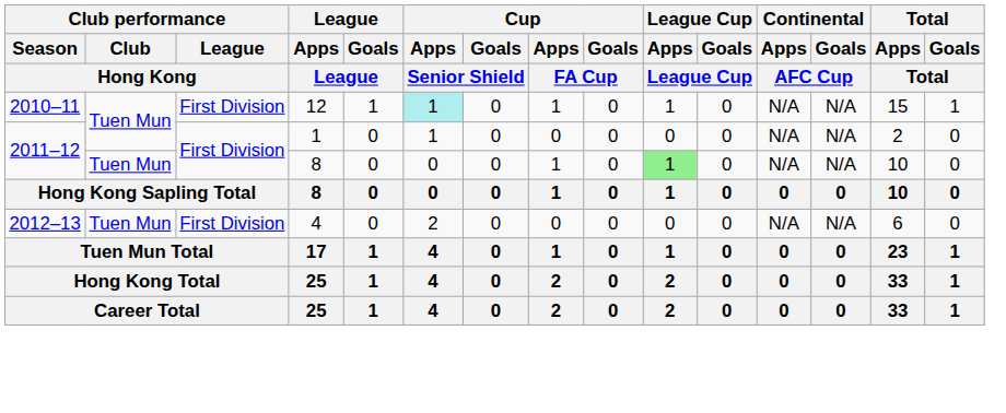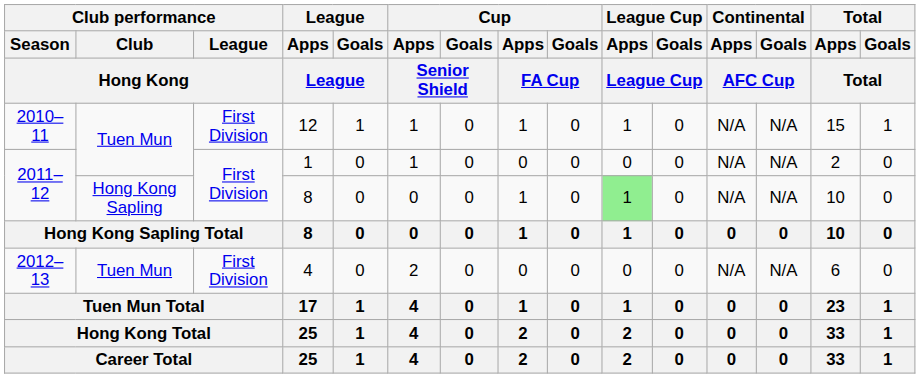 <table class="wikitable" style="text-align: center;">
 <tr>
 <th colspan="3">Club performance</th>
 <th colspan="2">League</th>
 <th colspan="4">Cup</th>
 <th colspan="2">League Cup</th>
 <th colspan="2">Continental</th>
 <th colspan="2">Total</th>
 </tr>
 <tr>
 <th>Season</th>
 <th>Club</th>
 <th>League</th>
 <th>Apps</th>
 <th>Goals</th>
 <th>Apps</th>
 <th>Goals</th>
 <th>Apps</th>
 <th>Goals</th>
 <th>Apps</th>
 <th>Goals</th>
 <th>Apps</th>
 <th>Goals</th>
 <th>Apps</th>
 <th>Goals</th>
 </tr>
 <tr>
 <th colspan="3">Hong Kong</th>
 <th colspan="2"><a href='#'>League</a></th>
 <th colspan="2"><a href='#'>Senior Shield</a></th>
 <th colspan="2"><a href='#'>FA Cup</a></th>
 <th colspan="2"><a href='#'>League Cup</a></th>
 <th colspan="2"><a href='#'>AFC Cup</a></th>
 <th colspan="2">Total</th>
 </tr>
 <tr>
 <td><a href='#'>2010–11</a></td>
 <td rowspan="2" valign="center"><a href='#'>Tuen Mun</a></td>
 <td><a href='#'>First Division</a></td>
 <td>12</td>
 <td>1</td>
-<td style="background: paleturquoise;">1</td>
+<td>1</td>
 <td>0</td>
 <td>1</td>
 <td>0</td>
 <td>1</td>
 <td>0</td>
 <td>N/A</td>
 <td>N/A</td>
 <td>15</td>
 <td>1</td>
 </tr>
 <tr>
 <td rowspan="2"><a href='#'>2011–12</a></td>
 <td rowspan="2"><a href='#'>First Division</a></td>
 <td>1</td>
 <td>0</td>
 <td>1</td>
 <td>0</td>
 <td>0</td>
 <td>0</td>
 <td>0</td>
 <td>0</td>
 <td>N/A</td>
 <td>N/A</td>
 <td>2</td>
 <td>0</td>
 </tr>
 <tr>
-<td valign="center"><a href='#'>Tuen Mun</a></td>
+<td valign="center"><a href='#'>Hong Kong Sapling</a></td>
 <td>8</td>
 <td>0</td>
 <td>0</td>
 <td>0</td>
 <td>1</td>
 <td>0</td>
 <td style="background: lightgreen;">1</td>
 <td>0</td>
 <td>N/A</td>
 <td>N/A</td>
 <td>10</td>
 <td>0</td>
 </tr>
 <tr>
 <th colspan="3">Hong Kong Sapling Total</th>
 <th>8</th>
 <th>0</th>
 <th>0</th>
 <th>0</th>
 <th>1</th>
 <th>0</th>
 <th>1</th>
 <th>0</th>
 <th>0</th>
 <th>0</th>
 <th>10</th>
 <th>0</th>
 </tr>
 <tr>
 <td><a href='#'>2012–13</a></td>
 <td valign="center"><a href='#'>Tuen Mun</a></td>
 <td><a href='#'>First Division</a></td>
 <td>4</td>
 <td>0</td>
 <td>2</td>
 <td>0</td>
 <td>0</td>
 <td>0</td>
 <td>0</td>
 <td>0</td>
 <td>N/A</td>
 <td>N/A</td>
 <td>6</td>
 <td>0</td>
 </tr>
 <tr>
 <th colspan="3">Tuen Mun Total</th>
 <th>17</th>
 <th>1</th>
 <th>4</th>
 <th>0</th>
 <th>1</th>
 <th>0</th>
 <th>1</th>
 <th>0</th>
 <th>0</th>
 <th>0</th>
 <th>23</th>
 <th>1</th>
 </tr>
 <tr>
 <th colspan="3">Hong Kong Total</th>
 <th>25</th>
 <th>1</th>
 <th>4</th>
 <th>0</th>
 <th>2</th>
 <th>0</th>
 <th>2</th>
 <th>0</th>
 <th>0</th>
 <th>0</th>
 <th>33</th>
 <th>1</th>
 </tr>
 <tr>
 <th colspan="3">Career Total</th>
 <th>25</th>
 <th>1</th>
 <th>4</th>
 <th>0</th>
 <th>2</th>
 <th>0</th>
 <th>2</th>
 <th>0</th>
 <th>0</th>
 <th>0</th>
 <th>33</th>
 <th>1</th>
 </tr>
 </table>
